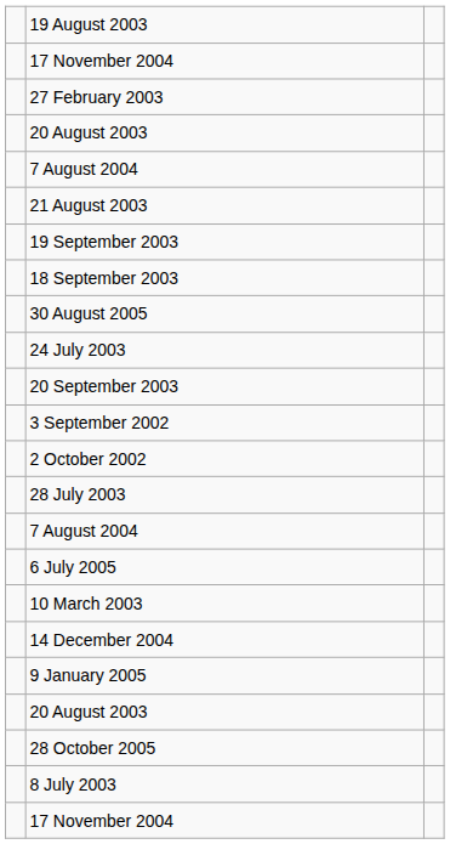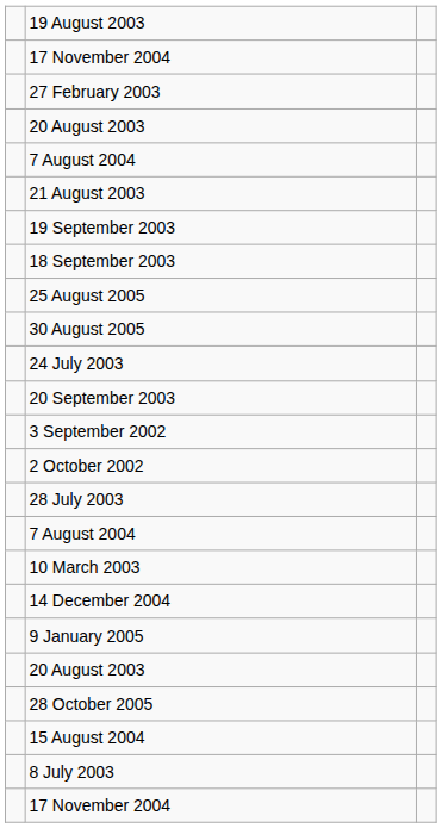 <table class="wikitable" style="font-size: 89%; float: left; width: 26em; margin-right: 1em; height: 700px">
 <tr>
 <td></td>
 <td>19 August 2003</td>
 <td></td>
 </tr>
 <tr>
 <td></td>
 <td>17 November 2004</td>
 <td></td>
 </tr>
 <tr>
 <td></td>
 <td>27 February 2003</td>
 <td></td>
 </tr>
 <tr>
 <td></td>
 <td>20 August 2003</td>
 <td></td>
 </tr>
 <tr>
 <td></td>
 <td>7 August 2004</td>
 <td></td>
 </tr>
 <tr>
 <td></td>
 <td>21 August 2003</td>
 <td></td>
 </tr>
 <tr>
 <td></td>
 <td>19 September 2003</td>
 <td></td>
 </tr>
 <tr>
 <td></td>
 <td>18 September 2003</td>
 <td></td>
 </tr>
 <tr>
 <td></td>
+<td>25 August 2005</td>
+<td></td>
+</tr>
+<tr>
+<td></td>
 <td>30 August 2005</td>
 <td></td>
 </tr>
 <tr>
 <td></td>
 <td>24 July 2003</td>
 <td></td>
 </tr>
 <tr>
 <td></td>
 <td>20 September 2003</td>
 <td></td>
 </tr>
 <tr>
 <td></td>
 <td>3 September 2002</td>
 <td></td>
 </tr>
 <tr>
 <td></td>
 <td>2 October 2002</td>
 <td></td>
 </tr>
 <tr>
 <td></td>
 <td>28 July 2003</td>
 <td></td>
 </tr>
 <tr>
 <td></td>
 <td>7 August 2004</td>
 <td></td>
 </tr>
 <tr>
 <td></td>
-<td>6 July 2005</td>
-<td></td>
-</tr>
-<tr>
-<td></td>
 <td>10 March 2003</td>
 <td></td>
 </tr>
 <tr>
 <td></td>
 <td>14 December 2004</td>
 <td></td>
 </tr>
 <tr>
 <td></td>
 <td>9 January 2005</td>
 <td></td>
 </tr>
 <tr>
 <td></td>
 <td>20 August 2003</td>
 <td></td>
 </tr>
 <tr>
 <td></td>
 <td>28 October 2005</td>
 <td></td>
 </tr>
 <tr>
 <td></td>
+<td>15 August 2004</td>
+<td></td>
+</tr>
+<tr>
+<td></td>
 <td>8 July 2003</td>
 <td></td>
 </tr>
 <tr>
 <td></td>
 <td>17 November 2004</td>
 <td></td>
 </tr>
 </table>
